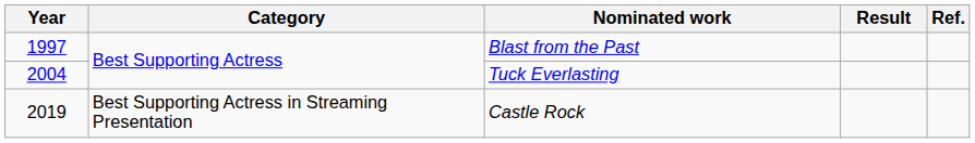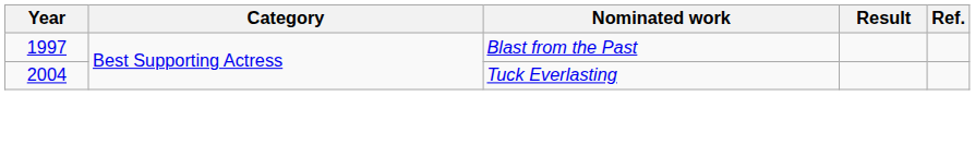 <table class=wikitable>
 <tr>
 <th scope="col" style="width:5em;">Year</th>
 <th scope="col" style="width:28em;">Category</th>
 <th scope="col" style="width:25em;">Nominated work</th>
 <th scope="col" style="width:5em;">Result</th>
 <th>Ref.</th>
 </tr>
 <tr>
 <td style="text-align:center;"><a href='#'>1997</a></td>
 <td rowspan=2><a href='#'>Best Supporting Actress</a></td>
 <td><em><a href='#'>Blast from the Past</a></em></td>
 <td></td>
 <td></td>
 </tr>
 <tr>
 <td align=center><a href='#'>2004</a></td>
 <td><em><a href='#'>Tuck Everlasting</a></em></td>
 <td></td>
 <td></td>
 </tr>
-<tr>
-<td style="text-align:center;">2019</td>
-<td>Best Supporting Actress in Streaming Presentation</td>
-<td><em>Castle Rock</em></td>
-<td></td>
-<td></td>
-</tr>
 </table>
